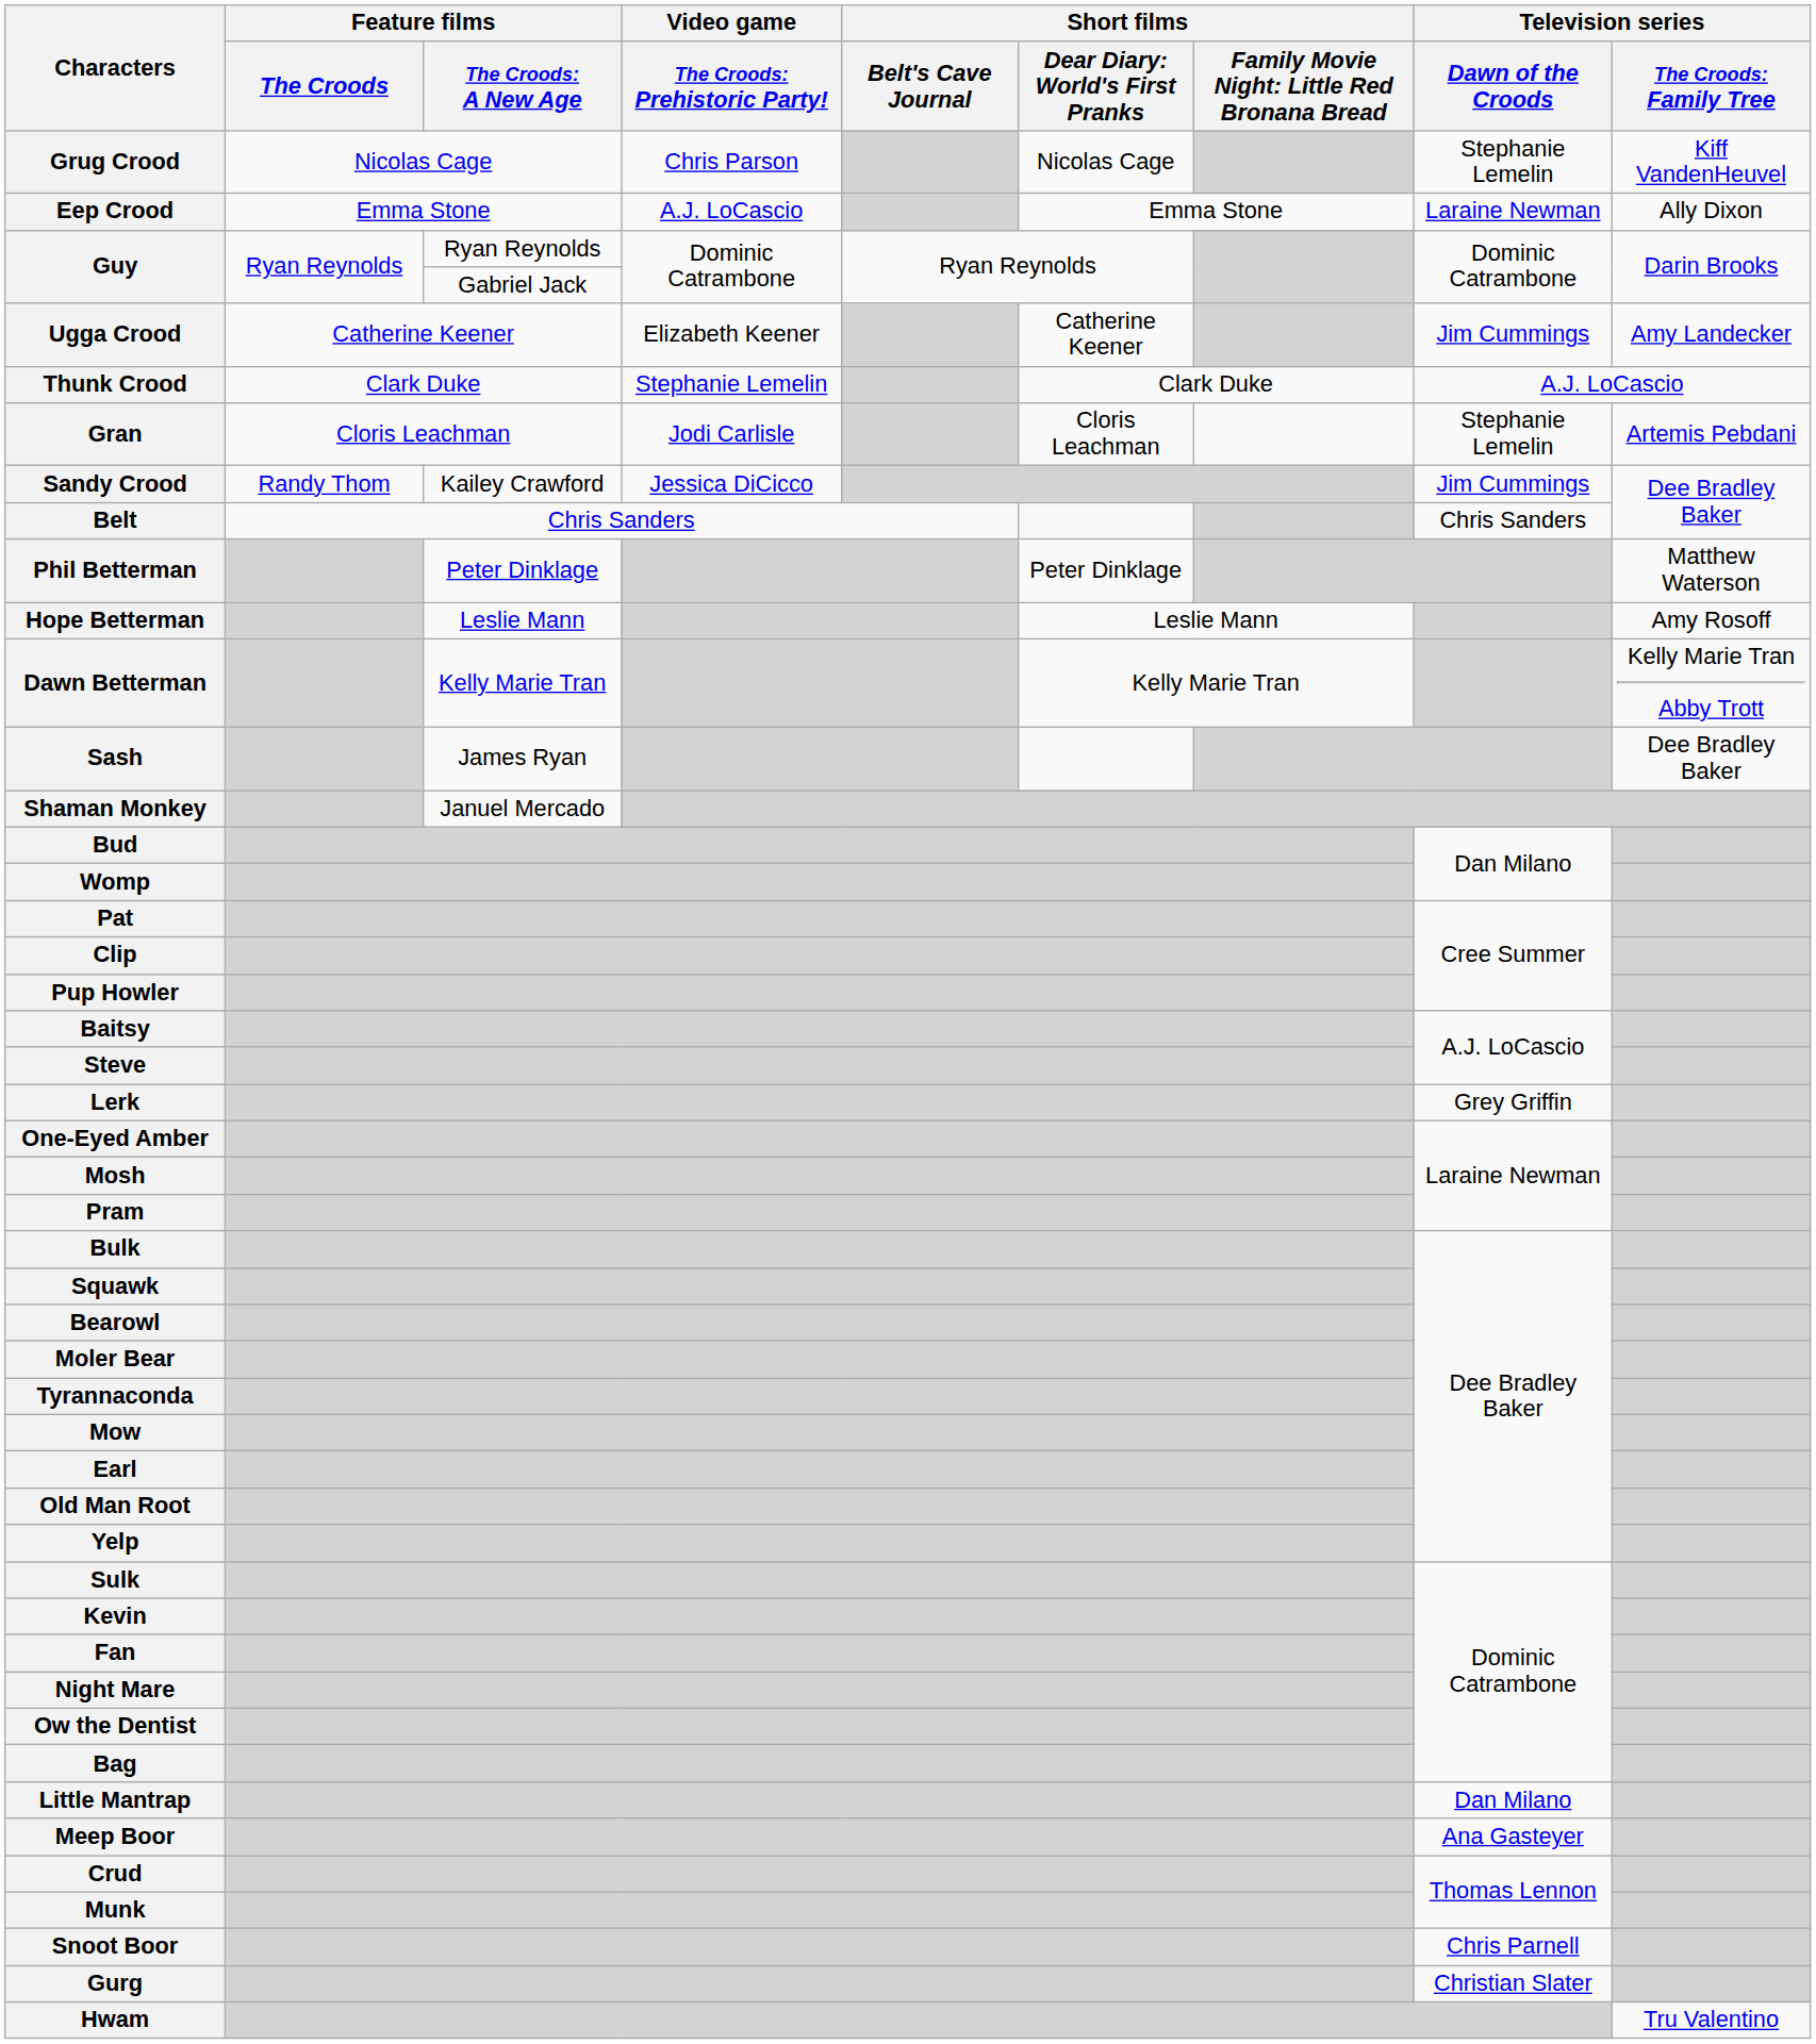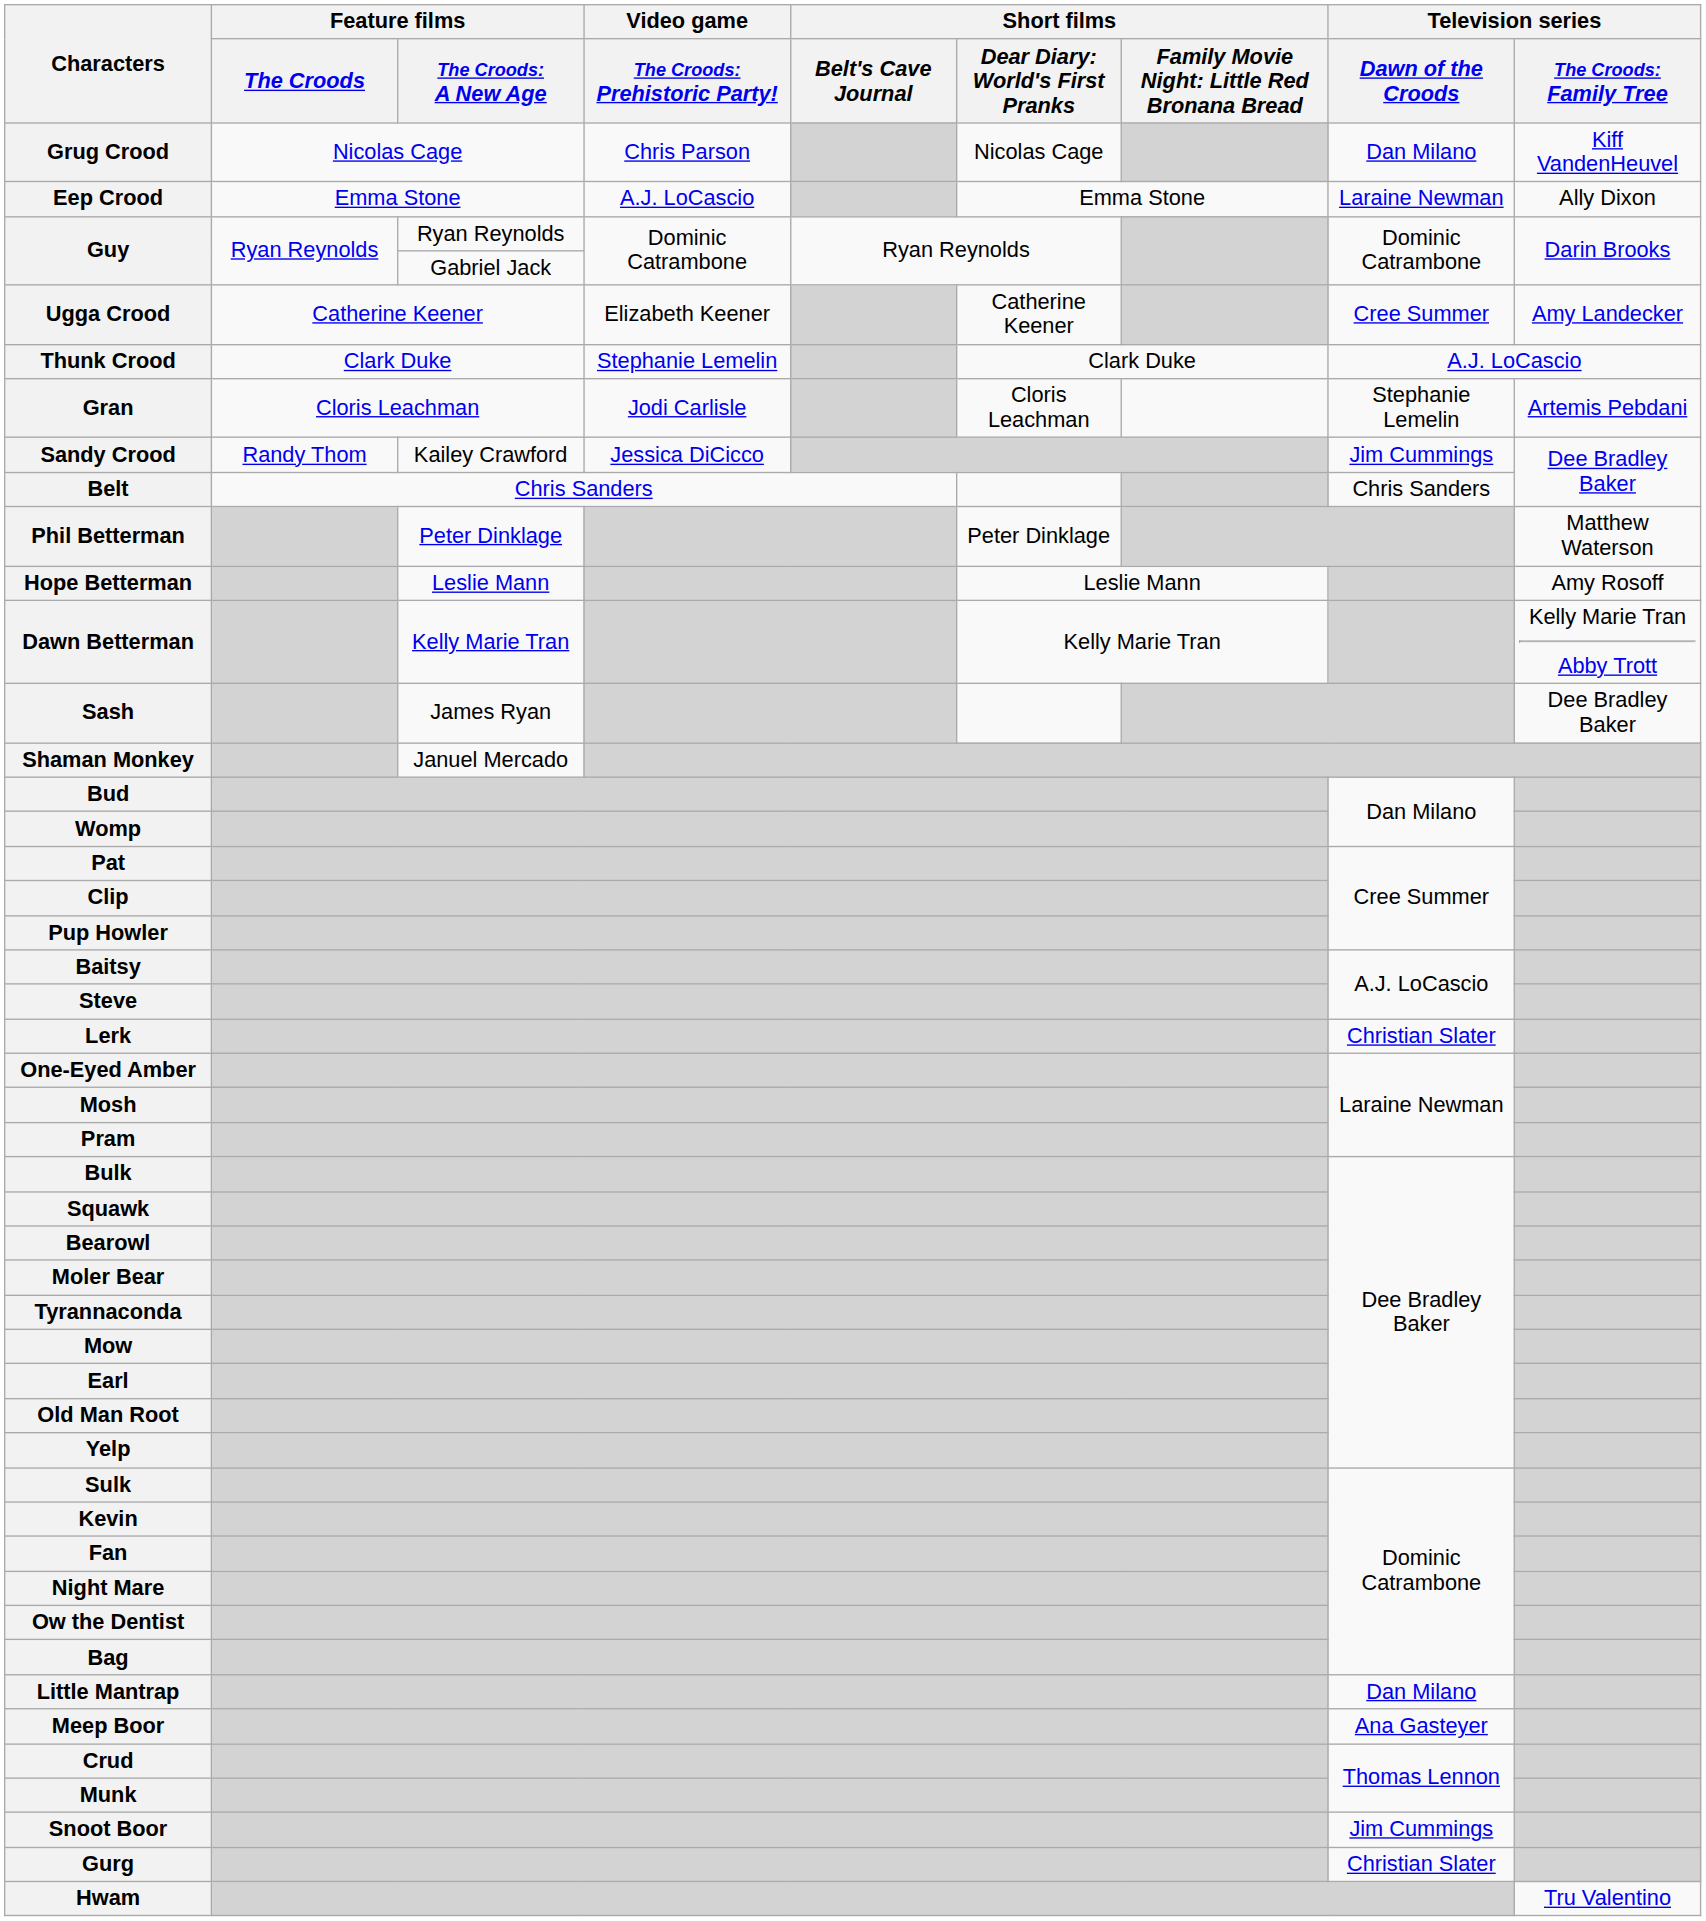 <table class="wikitable" style="text-align:center;">
 <tr>
 <th rowspan="2" style="text-align:center; width:10%;">Characters</th>
 <th colspan="2">Feature films</th>
 <th>Video game</th>
 <th colspan="3">Short films</th>
 <th colspan="2">Television series</th>
 </tr>
 <tr>
 <th style="text-align:center; width:9%;"><em><a href='#'>The Croods</a></em></th>
 <th style="text-align:center; width:9%;"><em><a href='#'><small>The Croods:</small><br>A New Age</a></em></th>
 <th style="text-align:center; width:10%;"><em><a href='#'><small>The Croods:</small><br>Prehistoric Party!</a></em></th>
 <th style="text-align:center; width:8%;"><em>Belt's Cave Journal</em></th>
 <th style="text-align:center; width:8%;"><em>Dear Diary: World's First Pranks</em></th>
 <th style="text-align:center; width:10%;"><em>Family Movie Night: Little Red Bronana Bread</em></th>
 <th style="text-align:center; width:9%;"><em><a href='#'>Dawn of the Croods</a></em></th>
 <th style="text-align:center; width:9%;"><em><a href='#'><small>The Croods:</small><br>Family Tree</a></em></th>
 </tr>
 <tr>
 <th>Grug Crood</th>
 <td colspan="2"><a href='#'>Nicolas Cage</a></td>
 <td><a href='#'>Chris Parson</a></td>
 <td style=background-color:#D3D3D3></td>
 <td>Nicolas Cage</td>
 <td style=background-color:#D3D3D3></td>
-<td>Stephanie Lemelin</td>
+<td><a href='#'>Dan Milano</a></td>
 <td><a href='#'>Kiff VandenHeuvel</a></td>
 </tr>
 <tr>
 <th>Eep Crood</th>
 <td colspan="2"><a href='#'>Emma Stone</a></td>
 <td><a href='#'>A.J. LoCascio</a></td>
 <td style=background-color:#D3D3D3></td>
 <td colspan="2">Emma Stone</td>
 <td><a href='#'>Laraine Newman</a></td>
 <td>Ally Dixon</td>
 </tr>
 <tr>
 <th rowspan="2">Guy</th>
 <td rowspan="2"><a href='#'>Ryan Reynolds</a></td>
 <td>Ryan Reynolds</td>
 <td rowspan="2">Dominic Catrambone</td>
 <td colspan="2" rowspan="2">Ryan Reynolds</td>
 <td rowspan="2" style=background-color:#D3D3D3></td>
 <td rowspan="2">Dominic Catrambone</td>
 <td rowspan="2"><a href='#'>Darin Brooks</a></td>
 </tr>
 <tr>
 <td>Gabriel Jack</td>
 </tr>
 <tr>
 <th>Ugga Crood</th>
 <td colspan="2"><a href='#'>Catherine Keener</a></td>
 <td>Elizabeth Keener</td>
 <td style=background-color:#D3D3D3></td>
 <td>Catherine Keener</td>
 <td style=background-color:#D3D3D3></td>
-<td><a href='#'>Jim Cummings</a></td>
+<td><a href='#'>Cree Summer</a></td>
 <td><a href='#'>Amy Landecker</a></td>
 </tr>
 <tr>
 <th>Thunk Crood</th>
 <td colspan="2"><a href='#'>Clark Duke</a></td>
 <td><a href='#'>Stephanie Lemelin</a></td>
 <td style=background-color:#D3D3D3></td>
 <td colspan="2">Clark Duke</td>
 <td colspan="2"><a href='#'>A.J. LoCascio</a></td>
 </tr>
 <tr>
 <th>Gran</th>
 <td colspan="2"><a href='#'>Cloris Leachman</a></td>
 <td><a href='#'>Jodi Carlisle</a></td>
 <td style=background-color:#D3D3D3></td>
 <td>Cloris Leachman</td>
 <td></td>
 <td>Stephanie Lemelin</td>
 <td><a href='#'>Artemis Pebdani</a></td>
 </tr>
 <tr>
 <th>Sandy Crood</th>
 <td><a href='#'>Randy Thom</a></td>
 <td>Kailey Crawford</td>
 <td><a href='#'>Jessica DiCicco</a></td>
 <td colspan="3" style=background-color:#D3D3D3></td>
 <td><a href='#'>Jim Cummings</a></td>
 <td rowspan="2"><a href='#'>Dee Bradley Baker</a></td>
 </tr>
 <tr>
 <th>Belt</th>
 <td colspan="4"><a href='#'>Chris Sanders</a></td>
 <td></td>
 <td style=background-color:#D3D3D3></td>
 <td>Chris Sanders</td>
 </tr>
 <tr>
 <th>Phil Betterman</th>
 <td style=background-color:#D3D3D3></td>
 <td><a href='#'>Peter Dinklage</a></td>
 <td colspan="2" style=background-color:#D3D3D3></td>
 <td>Peter Dinklage</td>
 <td colspan="2" style=background-color:#D3D3D3></td>
 <td>Matthew Waterson</td>
 </tr>
 <tr>
 <th>Hope Betterman</th>
 <td style=background-color:#D3D3D3></td>
 <td><a href='#'>Leslie Mann</a></td>
 <td colspan="2" style=background-color:#D3D3D3></td>
 <td colspan="2">Leslie Mann</td>
 <td style=background-color:#D3D3D3></td>
 <td>Amy Rosoff</td>
 </tr>
 <tr>
 <th>Dawn Betterman</th>
 <td style=background-color:#D3D3D3></td>
 <td><a href='#'>Kelly Marie Tran</a></td>
 <td colspan="2" style=background-color:#D3D3D3></td>
 <td colspan="2">Kelly Marie Tran</td>
 <td style=background-color:#D3D3D3></td>
 <td>Kelly Marie Tran<hr><a href='#'>Abby Trott</a></td>
 </tr>
 <tr>
 <th>Sash</th>
 <td style=background-color:#D3D3D3></td>
 <td>James Ryan</td>
 <td colspan="2" style=background-color:#D3D3D3></td>
 <td></td>
 <td colspan="2" style=background-color:#D3D3D3></td>
 <td>Dee Bradley Baker</td>
 </tr>
 <tr>
 <th>Shaman Monkey</th>
 <td style=background-color:#D3D3D3></td>
 <td>Januel Mercado</td>
 <td colspan="9" style=background-color:#D3D3D3></td>
 </tr>
 <tr>
 <th>Bud</th>
 <td colspan="6" style=background-color:#D3D3D3></td>
 <td rowspan="2">Dan Milano</td>
 <td style=background-color:#D3D3D3></td>
 </tr>
 <tr>
 <th>Womp</th>
 <td colspan="6" style=background-color:#D3D3D3></td>
 <td style=background-color:#D3D3D3></td>
 </tr>
 <tr>
 <th>Pat</th>
 <td colspan="6" style=background-color:#D3D3D3></td>
 <td rowspan="3">Cree Summer</td>
 <td style=background-color:#D3D3D3></td>
 </tr>
 <tr>
 <th>Clip</th>
 <td colspan="6" style=background-color:#D3D3D3></td>
 <td style=background-color:#D3D3D3></td>
 </tr>
 <tr>
 <th>Pup Howler</th>
 <td colspan="6" style=background-color:#D3D3D3></td>
 <td style=background-color:#D3D3D3></td>
 </tr>
 <tr>
 <th>Baitsy</th>
 <td colspan="6" style=background-color:#D3D3D3></td>
 <td rowspan="2">A.J. LoCascio</td>
 <td style=background-color:#D3D3D3></td>
 </tr>
 <tr>
 <th>Steve</th>
 <td colspan="6" style=background-color:#D3D3D3></td>
 <td style=background-color:#D3D3D3></td>
 </tr>
 <tr>
 <th>Lerk</th>
 <td colspan="6" style=background-color:#D3D3D3></td>
-<td>Grey Griffin</td>
+<td><a href='#'>Christian Slater</a></td>
 <td style=background-color:#D3D3D3></td>
 </tr>
 <tr>
 <th>One-Eyed Amber</th>
 <td colspan="6" style=background-color:#D3D3D3></td>
 <td rowspan="3">Laraine Newman</td>
 <td style=background-color:#D3D3D3></td>
 </tr>
 <tr>
 <th>Mosh</th>
 <td colspan="6" style=background-color:#D3D3D3></td>
 <td style=background-color:#D3D3D3></td>
 </tr>
 <tr>
 <th>Pram</th>
 <td colspan="6" style=background-color:#D3D3D3></td>
 <td style=background-color:#D3D3D3></td>
 </tr>
 <tr>
 <th>Bulk</th>
 <td colspan="6" style=background-color:#D3D3D3></td>
 <td rowspan="9">Dee Bradley Baker</td>
 <td style=background-color:#D3D3D3></td>
 </tr>
 <tr>
 <th>Squawk</th>
 <td colspan="6" style=background-color:#D3D3D3></td>
 <td style=background-color:#D3D3D3></td>
 </tr>
 <tr>
 <th>Bearowl</th>
 <td colspan="6" style=background-color:#D3D3D3></td>
 <td style=background-color:#D3D3D3></td>
 </tr>
 <tr>
 <th>Moler Bear</th>
 <td colspan="6" style=background-color:#D3D3D3></td>
 <td style=background-color:#D3D3D3></td>
 </tr>
 <tr>
 <th>Tyrannaconda</th>
 <td colspan="6" style=background-color:#D3D3D3></td>
 <td style=background-color:#D3D3D3></td>
 </tr>
 <tr>
 <th>Mow</th>
 <td colspan="6" style=background-color:#D3D3D3></td>
 <td style=background-color:#D3D3D3></td>
 </tr>
 <tr>
 <th>Earl</th>
 <td colspan="6" style=background-color:#D3D3D3></td>
 <td style=background-color:#D3D3D3></td>
 </tr>
 <tr>
 <th>Old Man Root</th>
 <td colspan="6" style=background-color:#D3D3D3></td>
 <td style=background-color:#D3D3D3></td>
 </tr>
 <tr>
 <th>Yelp</th>
 <td colspan="6" style=background-color:#D3D3D3></td>
 <td style=background-color:#D3D3D3></td>
 </tr>
 <tr>
 <th>Sulk</th>
 <td colspan="6" style=background-color:#D3D3D3></td>
 <td rowspan="6">Dominic Catrambone</td>
 <td style=background-color:#D3D3D3></td>
 </tr>
 <tr>
 <th>Kevin</th>
 <td colspan="6" style=background-color:#D3D3D3></td>
 <td style=background-color:#D3D3D3></td>
 </tr>
 <tr>
 <th>Fan</th>
 <td colspan="6" style=background-color:#D3D3D3></td>
 <td style=background-color:#D3D3D3></td>
 </tr>
 <tr>
 <th>Night Mare</th>
 <td colspan="6" style=background-color:#D3D3D3></td>
 <td style=background-color:#D3D3D3></td>
 </tr>
 <tr>
 <th>Ow the Dentist</th>
 <td colspan="6" style=background-color:#D3D3D3></td>
 <td style=background-color:#D3D3D3></td>
 </tr>
 <tr>
 <th>Bag</th>
 <td colspan="6" style=background-color:#D3D3D3></td>
 <td style=background-color:#D3D3D3></td>
 </tr>
 <tr>
 <th>Little Mantrap</th>
 <td colspan="6" style=background-color:#D3D3D3></td>
 <td><a href='#'>Dan Milano</a></td>
 <td style=background-color:#D3D3D3></td>
 </tr>
 <tr>
 <th>Meep Boor</th>
 <td colspan="6" style=background-color:#D3D3D3></td>
 <td><a href='#'>Ana Gasteyer</a></td>
 <td style=background-color:#D3D3D3></td>
 </tr>
 <tr>
 <th>Crud</th>
 <td colspan="6" style=background-color:#D3D3D3></td>
 <td rowspan="2"><a href='#'>Thomas Lennon</a></td>
 <td style=background-color:#D3D3D3></td>
 </tr>
 <tr>
 <th>Munk</th>
 <td colspan="6" style=background-color:#D3D3D3></td>
 <td style=background-color:#D3D3D3></td>
 </tr>
 <tr>
 <th>Snoot Boor</th>
 <td colspan="6" style=background-color:#D3D3D3></td>
-<td><a href='#'>Chris Parnell</a></td>
+<td><a href='#'>Jim Cummings</a></td>
 <td style=background-color:#D3D3D3></td>
 </tr>
 <tr>
 <th>Gurg</th>
 <td colspan="6" style=background-color:#D3D3D3></td>
 <td><a href='#'>Christian Slater</a></td>
 <td style=background-color:#D3D3D3></td>
 </tr>
 <tr>
 <th>Hwam</th>
 <td colspan="7" style=background-color:#D3D3D3></td>
 <td><a href='#'>Tru Valentino</a></td>
 </tr>
 </table>
